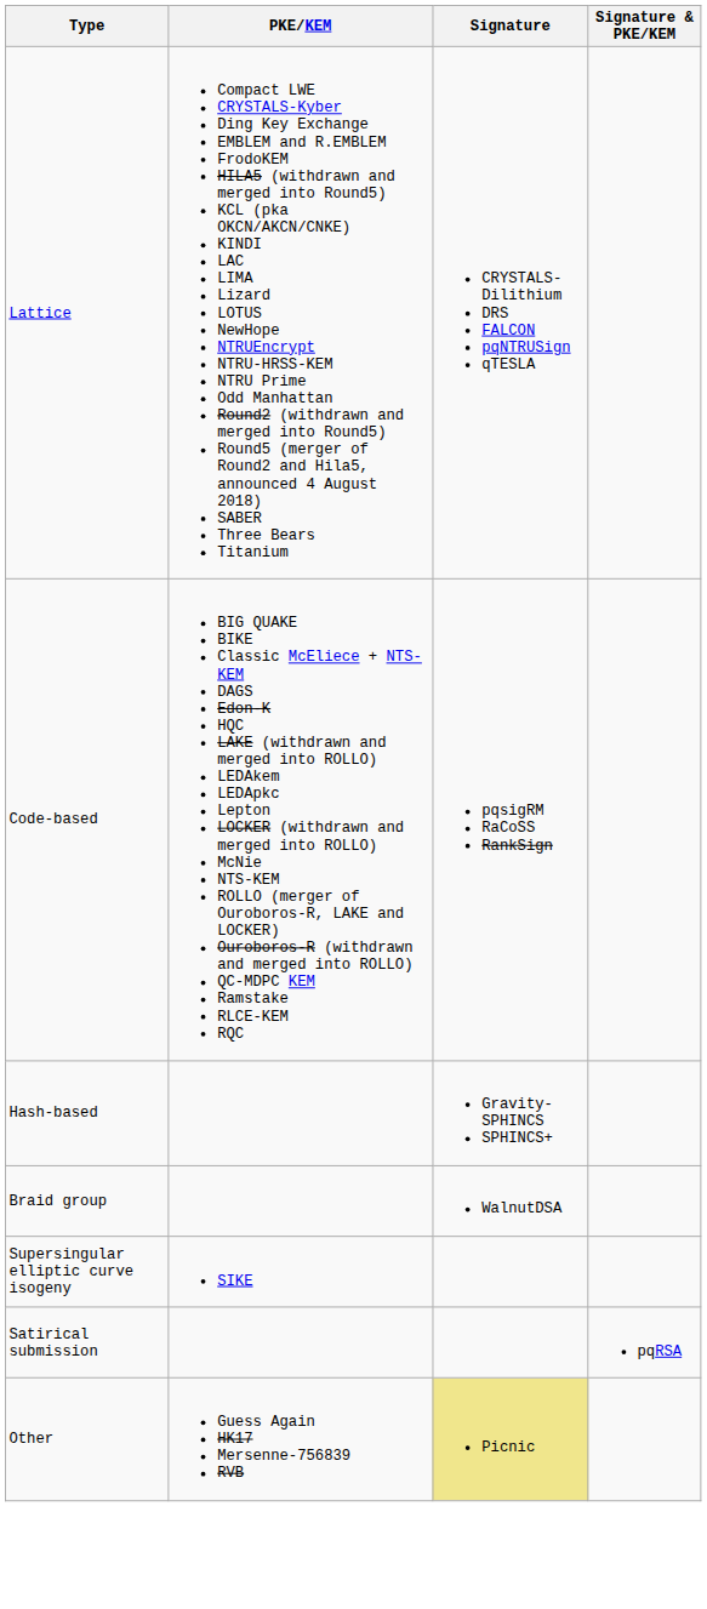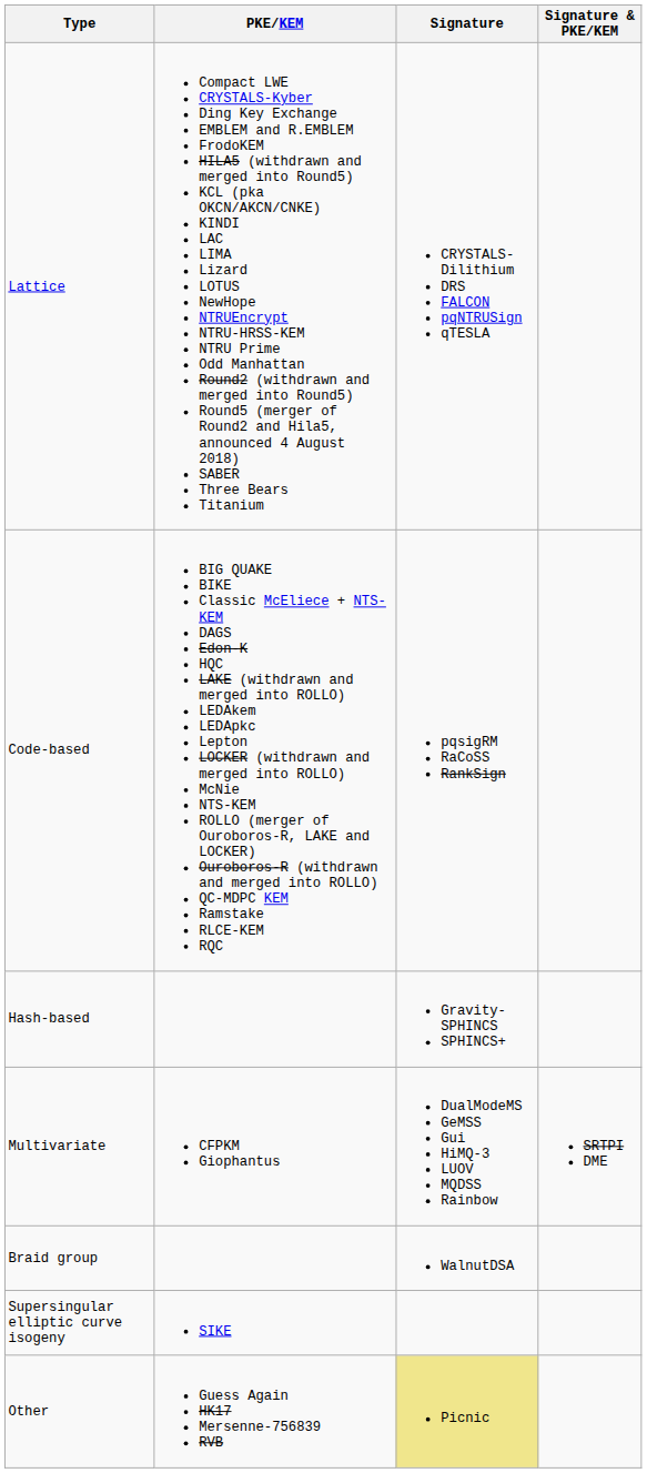 <table class="wikitable">
 <tr>
 <th>Type</th>
 <th>PKE/<a href='#'>KEM</a></th>
 <th>Signature</th>
 <th>Signature & PKE/KEM</th>
 </tr>
 <tr>
 <td><a href='#'>Lattice</a></td>
 <td><br><ul><li>Compact LWE</li><li><a href='#'>CRYSTALS-Kyber</a></li><li>Ding Key Exchange</li><li>EMBLEM and R.EMBLEM</li><li>FrodoKEM</li><li><s>HILA5</s> (withdrawn and merged into Round5)</li><li>KCL (pka OKCN/AKCN/CNKE)</li><li>KINDI</li><li>LAC</li><li>LIMA</li><li>Lizard</li><li>LOTUS</li><li>NewHope</li><li><a href='#'>NTRUEncrypt</a></li><li>NTRU-HRSS-KEM</li><li>NTRU Prime</li><li>Odd Manhattan</li><li><s>Round2</s> (withdrawn and merged into Round5)</li><li>Round5 (merger of Round2 and Hila5, announced 4 August 2018)</li><li>SABER</li><li>Three Bears</li><li>Titanium</li></ul></td>
 <td><br><ul><li>CRYSTALS-Dilithium</li><li>DRS</li><li><a href='#'>FALCON</a></li><li><a href='#'>pqNTRUSign</a></li><li>qTESLA</li></ul></td>
 <td></td>
 </tr>
 <tr>
 <td>Code-based</td>
 <td><br><ul><li>BIG QUAKE</li><li>BIKE</li><li>Classic <a href='#'>McEliece</a> + <a href='#'>NTS-</a><a href='#'>KEM</a></li><li>DAGS</li><li><s>Edon-K</s></li><li>HQC</li><li><s>LAKE</s> (withdrawn and merged into ROLLO)</li><li>LEDAkem</li><li>LEDApkc</li><li>Lepton</li><li><s>LOCKER</s> (withdrawn and merged into ROLLO)</li><li>McNie</li><li>NTS-KEM</li><li>ROLLO (merger of Ouroboros-R, LAKE and LOCKER) </li><li><s>Ouroboros-R</s> (withdrawn and merged into ROLLO)</li><li>QC-MDPC <a href='#'>KEM</a></li><li>Ramstake</li><li>RLCE-KEM</li><li>RQC</li></ul></td>
 <td><br><ul><li>pqsigRM</li><li>RaCoSS</li><li><s>RankSign</s></li></ul></td>
 <td></td>
 </tr>
 <tr>
 <td>Hash-based</td>
 <td></td>
 <td><br><ul><li>Gravity-SPHINCS</li><li>SPHINCS+</li></ul></td>
 <td></td>
 </tr>
 <tr>
+<td>Multivariate</td>
+<td><br><ul><li>CFPKM</li><li>Giophantus</li></ul></td>
+<td><br><ul><li>DualModeMS</li><li>GeMSS</li><li>Gui</li><li>HiMQ-3</li><li>LUOV</li><li>MQDSS</li><li>Rainbow</li></ul></td>
+<td><br><ul><li><s>SRTPI</s></li><li>DME</li></ul></td>
+</tr>
+<tr>
 <td>Braid group</td>
 <td></td>
 <td><br><ul><li>WalnutDSA</li></ul></td>
 <td></td>
 </tr>
 <tr>
 <td>Supersingular elliptic curve isogeny</td>
 <td><br><ul><li><a href='#'>SIKE</a></li></ul></td>
 <td></td>
 <td></td>
 </tr>
 <tr>
-<td>Satirical submission</td>
-<td></td>
-<td></td>
-<td><br><ul><li>pq<a href='#'>RSA</a></li></ul></td>
-</tr>
-<tr>
 <td>Other</td>
 <td><br><ul><li>Guess Again</li><li><s>HK17</s></li><li>Mersenne-756839</li><li><s>RVB</s></li></ul></td>
 <td style="background: khaki;"><br><ul><li>Picnic</li></ul></td>
 <td></td>
 </tr>
 </table>
